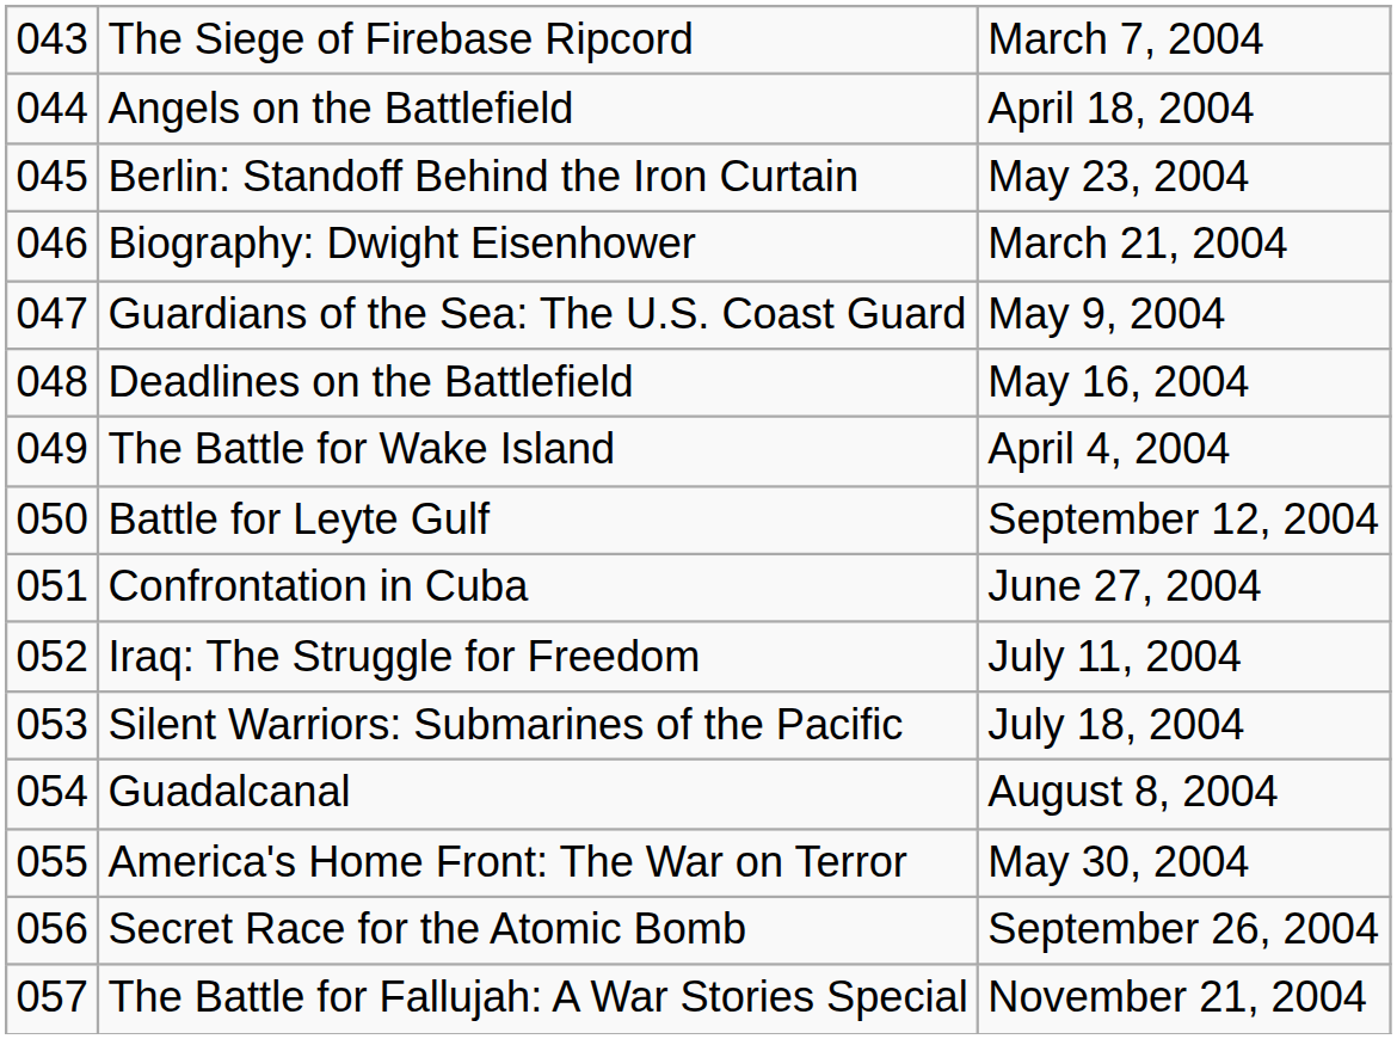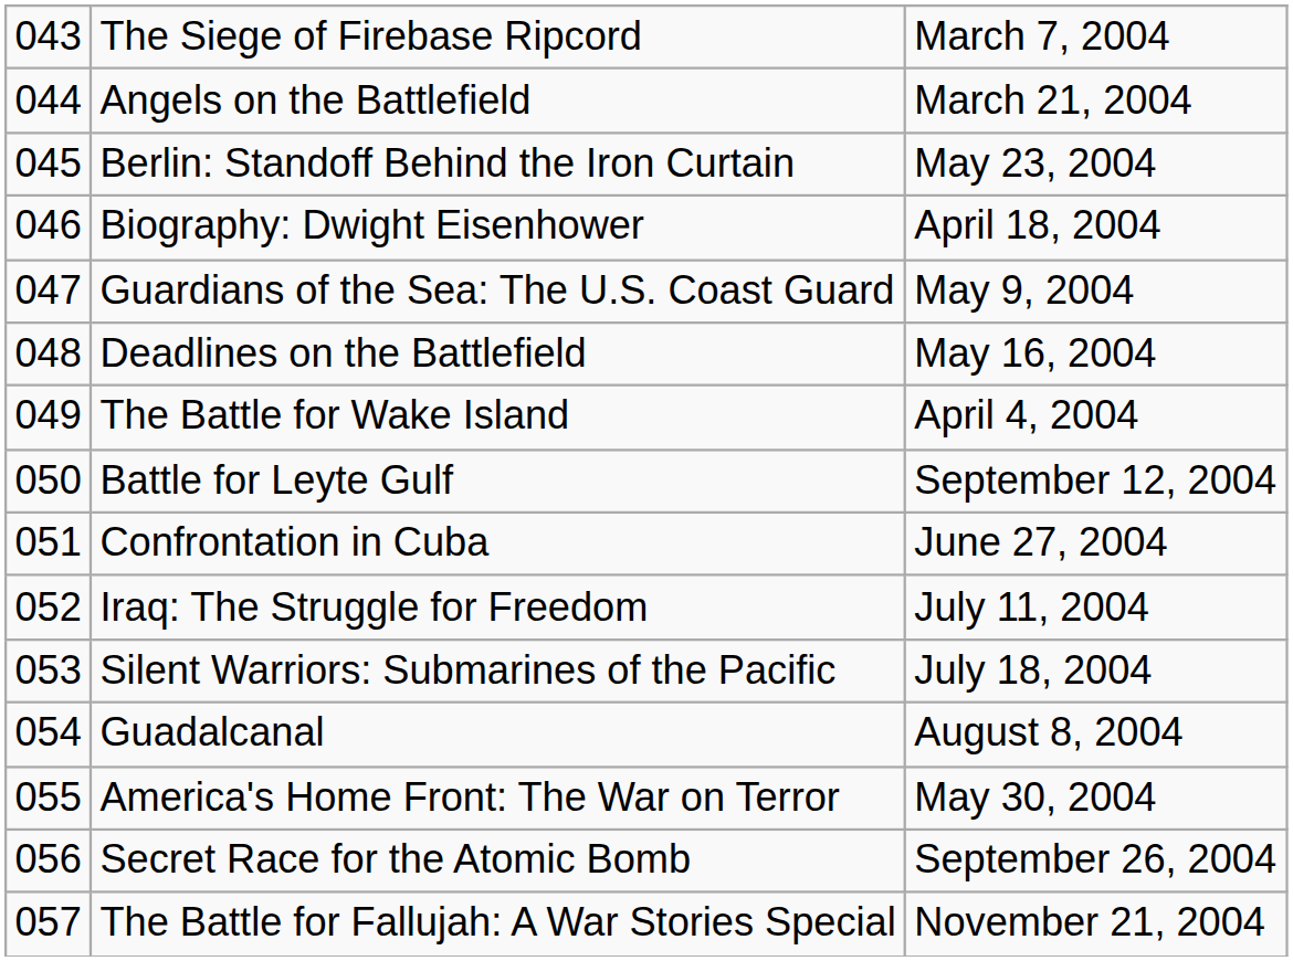 <table class="wikitable">
 <tr>
 <td>043</td>
 <td>The Siege of Firebase Ripcord</td>
 <td>March 7, 2004</td>
 </tr>
 <tr>
 <td>044</td>
 <td>Angels on the Battlefield</td>
-<td>April 18, 2004</td>
+<td>March 21, 2004</td>
 </tr>
 <tr>
 <td>045</td>
 <td>Berlin: Standoff Behind the Iron Curtain</td>
 <td>May 23, 2004</td>
 </tr>
 <tr>
 <td>046</td>
 <td>Biography: Dwight Eisenhower</td>
-<td>March 21, 2004</td>
+<td>April 18, 2004</td>
 </tr>
 <tr>
 <td>047</td>
 <td>Guardians of the Sea: The U.S. Coast Guard</td>
 <td>May 9, 2004</td>
 </tr>
 <tr>
 <td>048</td>
 <td>Deadlines on the Battlefield</td>
 <td>May 16, 2004</td>
 </tr>
 <tr>
 <td>049</td>
 <td>The Battle for Wake Island</td>
 <td>April 4, 2004</td>
 </tr>
 <tr>
 <td>050</td>
 <td>Battle for Leyte Gulf</td>
 <td>September 12, 2004</td>
 </tr>
 <tr>
 <td>051</td>
 <td>Confrontation in Cuba</td>
 <td>June 27, 2004</td>
 </tr>
 <tr>
 <td>052</td>
 <td>Iraq: The Struggle for Freedom</td>
 <td>July 11, 2004</td>
 </tr>
 <tr>
 <td>053</td>
 <td>Silent Warriors: Submarines of the Pacific</td>
 <td>July 18, 2004</td>
 </tr>
 <tr>
 <td>054</td>
 <td>Guadalcanal</td>
 <td>August 8, 2004</td>
 </tr>
 <tr>
 <td>055</td>
 <td>America's Home Front: The War on Terror</td>
 <td>May 30, 2004</td>
 </tr>
 <tr>
 <td>056</td>
 <td>Secret Race for the Atomic Bomb</td>
 <td>September 26, 2004</td>
 </tr>
 <tr>
 <td>057</td>
 <td>The Battle for Fallujah: A War Stories Special</td>
 <td>November 21, 2004</td>
 </tr>
 </table>
